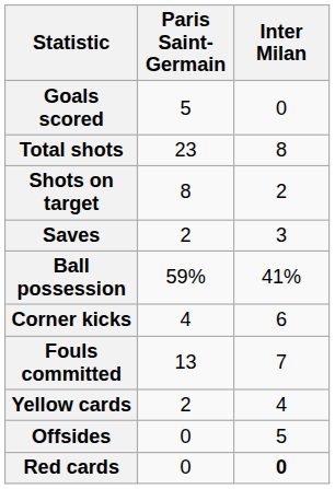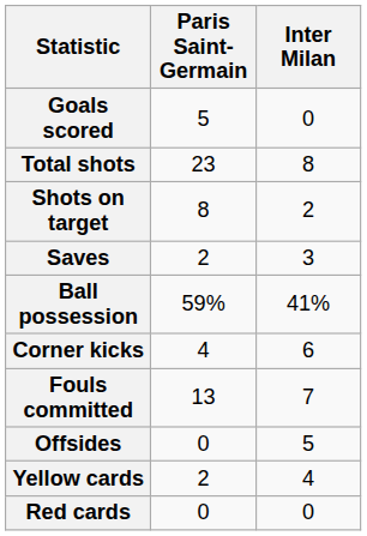 <table class="wikitable plainrowheaders" style="text-align:center">
 <tr>
 <th scope="col" style="width:100px">Statistic</th>
 <th scope="col" style="width:70px">Paris Saint-Germain</th>
 <th scope="col" style="width:70px">Inter Milan</th>
 </tr>
 <tr>
 <th scope=row>Goals scored</th>
 <td>5</td>
 <td>0</td>
 </tr>
 <tr>
 <th scope=row>Total shots</th>
 <td>23</td>
 <td>8</td>
 </tr>
 <tr>
 <th scope=row>Shots on target</th>
 <td>8</td>
 <td>2</td>
 </tr>
 <tr>
 <th scope=row>Saves</th>
 <td>2</td>
 <td>3</td>
 </tr>
 <tr>
 <th scope=row>Ball possession</th>
 <td>59%</td>
 <td>41%</td>
 </tr>
 <tr>
 <th scope=row>Corner kicks</th>
 <td>4</td>
 <td>6</td>
 </tr>
 <tr>
 <th scope=row>Fouls committed</th>
 <td>13</td>
 <td>7</td>
 </tr>
 <tr>
+<th scope=row>Offsides</th>
+<td>0</td>
+<td>5</td>
+</tr>
+<tr>
 <th scope=row>Yellow cards</th>
 <td>2</td>
 <td>4</td>
 </tr>
 <tr>
-<th scope=row>Offsides</th>
-<td>0</td>
-<td>5</td>
-</tr>
-<tr>
 <th scope=row>Red cards</th>
 <td>0</td>
-<td><strong>0</strong></td>
+<td>0</td>
 </tr>
 </table>
